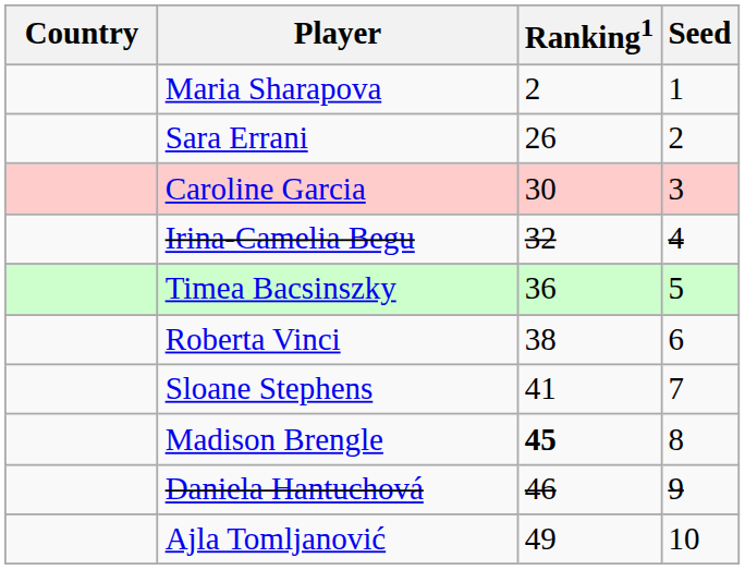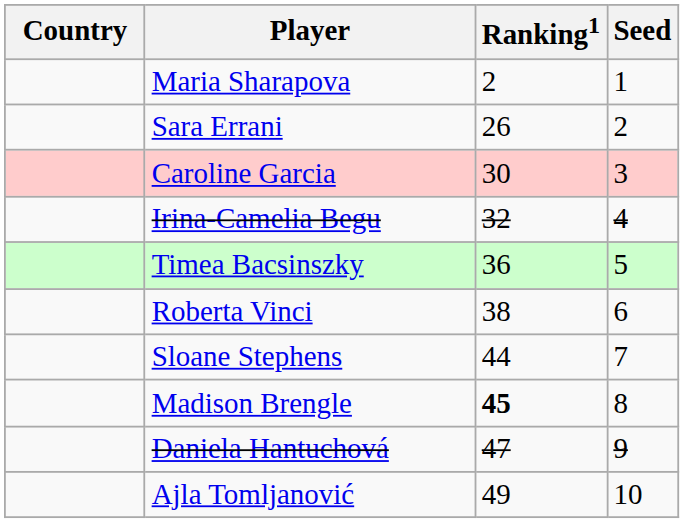 <table class="sortable wikitable">
 <tr>
 <th width="70">Country</th>
 <th width="175">Player</th>
 <th>Ranking<sup>1</sup></th>
 <th>Seed</th>
 </tr>
 <tr>
 <td></td>
 <td><a href='#'>Maria Sharapova</a></td>
 <td>2</td>
 <td>1</td>
 </tr>
 <tr>
 <td></td>
 <td><a href='#'>Sara Errani</a></td>
 <td>26</td>
 <td>2</td>
 </tr>
 <tr style="background:#fcc;">
 <td></td>
 <td><a href='#'>Caroline Garcia</a></td>
 <td>30</td>
 <td>3</td>
 </tr>
 <tr>
 <td><s></s></td>
 <td><s><a href='#'>Irina-Camelia Begu</a></s></td>
 <td><s>32</s></td>
 <td><s>4</s></td>
 </tr>
 <tr style="background:#cfc;">
 <td></td>
 <td><a href='#'>Timea Bacsinszky</a></td>
 <td>36</td>
 <td>5</td>
 </tr>
 <tr>
 <td></td>
 <td><a href='#'>Roberta Vinci</a></td>
 <td>38</td>
 <td>6</td>
 </tr>
 <tr>
 <td></td>
 <td><a href='#'>Sloane Stephens</a></td>
-<td>41</td>
+<td>44</td>
 <td>7</td>
 </tr>
 <tr>
 <td></td>
 <td><a href='#'>Madison Brengle</a></td>
 <td><strong>45</strong></td>
 <td>8</td>
 </tr>
 <tr>
 <td><s></s></td>
 <td><s><a href='#'>Daniela Hantuchová</a></s></td>
-<td><s>46</s></td>
+<td><s>47</s></td>
 <td><s>9</s></td>
 </tr>
 <tr>
 <td></td>
 <td><a href='#'>Ajla Tomljanović</a></td>
 <td>49</td>
 <td>10</td>
 </tr>
 </table>
